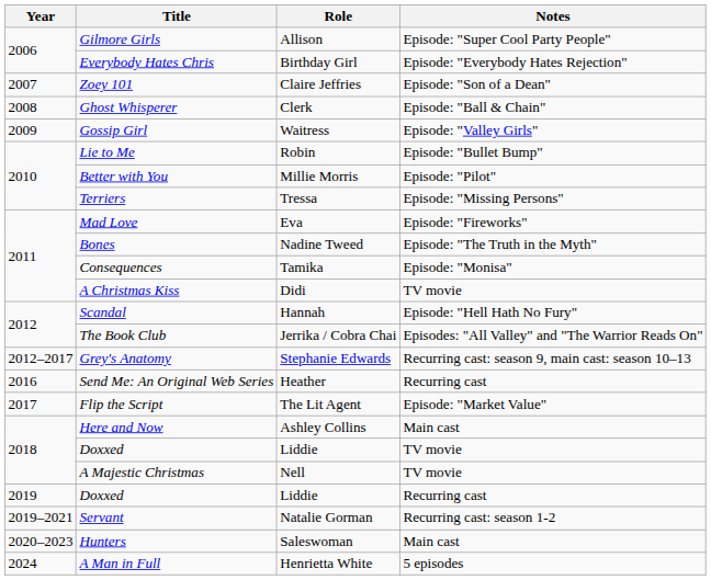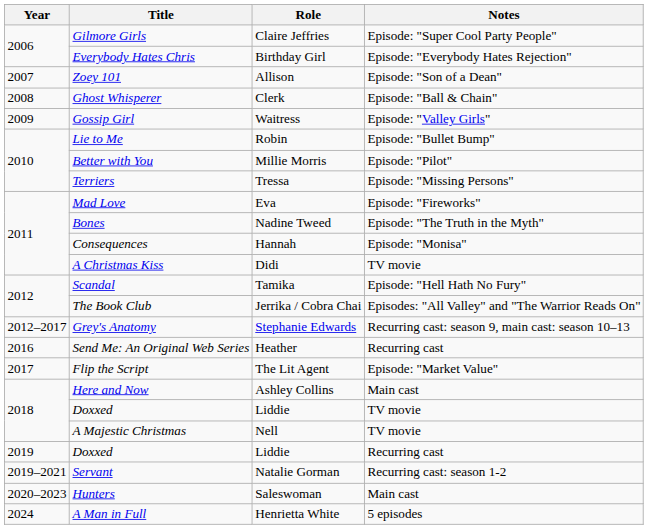 <table class="wikitable sortable">
 <tr>
 <th>Year</th>
 <th>Title</th>
 <th>Role</th>
 <th class="unsortable">Notes</th>
 </tr>
 <tr>
 <td rowspan="2">2006</td>
 <td><em><a href='#'>Gilmore Girls</a></em></td>
-<td>Allison</td>
+<td>Claire Jeffries</td>
 <td>Episode: "Super Cool Party People"</td>
 </tr>
 <tr>
 <td><em><a href='#'>Everybody Hates Chris</a></em></td>
 <td>Birthday Girl</td>
 <td>Episode: "Everybody Hates Rejection"</td>
 </tr>
 <tr>
 <td>2007</td>
 <td><em><a href='#'>Zoey 101</a></em></td>
-<td>Claire Jeffries</td>
+<td>Allison</td>
 <td>Episode: "Son of a Dean"</td>
 </tr>
 <tr>
 <td>2008</td>
 <td><em><a href='#'>Ghost Whisperer</a></em></td>
 <td>Clerk</td>
 <td>Episode: "Ball & Chain"</td>
 </tr>
 <tr>
 <td>2009</td>
 <td><em><a href='#'>Gossip Girl</a></em></td>
 <td>Waitress</td>
 <td>Episode: "<a href='#'>Valley Girls</a>"</td>
 </tr>
 <tr>
 <td rowspan="3">2010</td>
 <td><em><a href='#'>Lie to Me</a></em></td>
 <td>Robin</td>
 <td>Episode: "Bullet Bump"</td>
 </tr>
 <tr>
 <td><em><a href='#'>Better with You</a></em></td>
 <td>Millie Morris</td>
 <td>Episode: "Pilot"</td>
 </tr>
 <tr>
 <td><em><a href='#'>Terriers</a></em></td>
 <td>Tressa</td>
 <td>Episode: "Missing Persons"</td>
 </tr>
 <tr>
 <td rowspan="4">2011</td>
 <td><em><a href='#'>Mad Love</a></em></td>
 <td>Eva</td>
 <td>Episode: "Fireworks"</td>
 </tr>
 <tr>
 <td><em><a href='#'>Bones</a></em></td>
 <td>Nadine Tweed</td>
 <td>Episode: "The Truth in the Myth"</td>
 </tr>
 <tr>
 <td><em>Consequences</em></td>
-<td>Tamika</td>
+<td>Hannah</td>
 <td>Episode: "Monisa"</td>
 </tr>
 <tr>
 <td><em><a href='#'>A Christmas Kiss</a></em></td>
 <td>Didi</td>
 <td>TV movie</td>
 </tr>
 <tr>
 <td rowspan="2">2012</td>
 <td><em><a href='#'>Scandal</a></em></td>
-<td>Hannah</td>
+<td>Tamika</td>
 <td>Episode: "Hell Hath No Fury"</td>
 </tr>
 <tr>
 <td><em>The Book Club</em></td>
 <td>Jerrika / Cobra Chai</td>
 <td>Episodes: "All Valley" and "The Warrior Reads On"</td>
 </tr>
 <tr>
 <td>2012–2017</td>
 <td><em><a href='#'>Grey's Anatomy</a></em></td>
 <td><a href='#'>Stephanie Edwards</a></td>
 <td>Recurring cast: season 9, main cast: season 10–13</td>
 </tr>
 <tr>
 <td>2016</td>
 <td><em>Send Me: An Original Web Series</em></td>
 <td>Heather</td>
 <td>Recurring cast</td>
 </tr>
 <tr>
 <td>2017</td>
 <td><em>Flip the Script</em></td>
 <td>The Lit Agent</td>
 <td>Episode: "Market Value"</td>
 </tr>
 <tr>
 <td rowspan="3">2018</td>
 <td><em><a href='#'>Here and Now</a></em></td>
 <td>Ashley Collins</td>
 <td>Main cast</td>
 </tr>
 <tr>
 <td><em>Doxxed</em></td>
 <td>Liddie</td>
 <td>TV movie</td>
 </tr>
 <tr>
 <td><em>A Majestic Christmas</em></td>
 <td>Nell</td>
 <td>TV movie</td>
 </tr>
 <tr>
 <td>2019</td>
 <td><em>Doxxed</em></td>
 <td>Liddie</td>
 <td>Recurring cast</td>
 </tr>
 <tr>
 <td>2019–2021</td>
 <td><em><a href='#'>Servant</a></em></td>
 <td>Natalie Gorman</td>
 <td>Recurring cast: season 1-2</td>
 </tr>
 <tr>
 <td>2020–2023</td>
 <td><em><a href='#'>Hunters</a></em></td>
 <td>Saleswoman</td>
 <td>Main cast</td>
 </tr>
 <tr>
 <td>2024</td>
 <td><em><a href='#'>A Man in Full</a></em></td>
 <td>Henrietta White</td>
 <td>5 episodes</td>
 </tr>
 </table>
